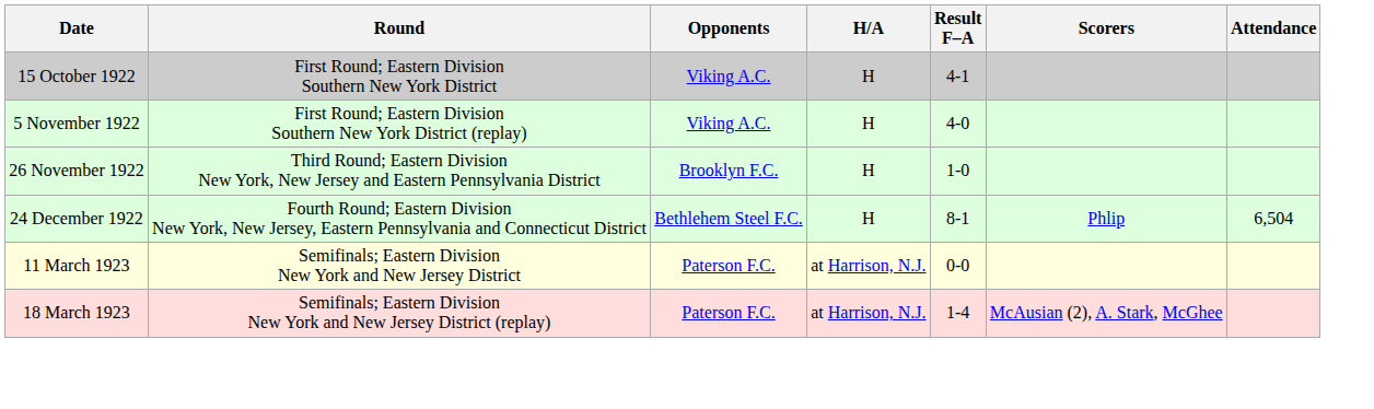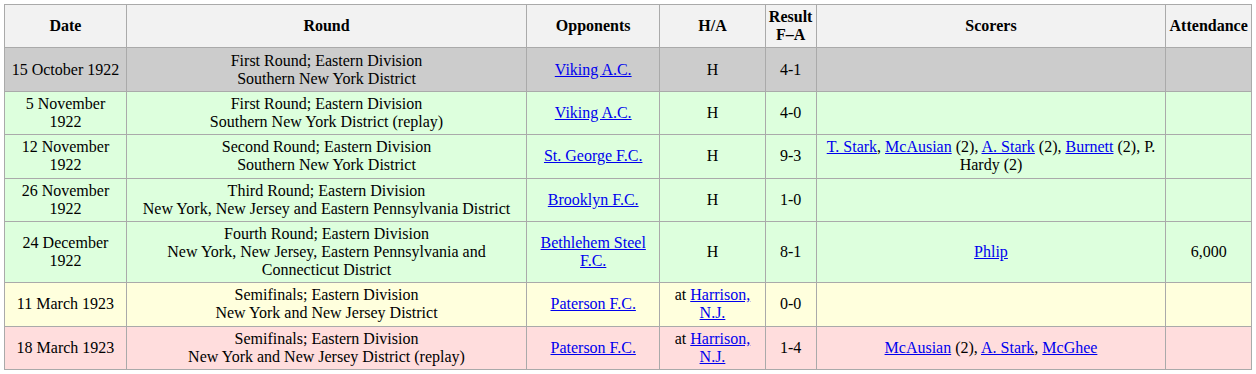 <table class="wikitable" style="text-align:center">
 <tr>
 <th>Date</th>
 <th>Round</th>
 <th>Opponents</th>
 <th>H/A</th>
 <th>Result<br>F–A</th>
 <th>Scorers</th>
 <th>Attendance</th>
 </tr>
 <tr bgcolor="#cccccc">
 <td>15 October 1922</td>
 <td>First Round; Eastern Division<br>Southern New York District</td>
 <td><a href='#'>Viking A.C.</a></td>
 <td>H</td>
 <td>4-1</td>
 <td></td>
 <td></td>
 </tr>
 <tr bgcolor="#ddffdd">
 <td>5 November 1922</td>
 <td>First Round; Eastern Division<br>Southern New York District (replay)</td>
 <td><a href='#'>Viking A.C.</a></td>
 <td>H</td>
 <td>4-0</td>
 <td></td>
 <td></td>
 </tr>
 <tr bgcolor="#ddffdd">
+<td>12 November 1922</td>
+<td>Second Round; Eastern Division<br>Southern New York District</td>
+<td><a href='#'>St. George F.C.</a></td>
+<td>H</td>
+<td>9-3</td>
+<td><a href='#'>T. Stark</a>, <a href='#'>McAusian</a> (2), <a href='#'>A. Stark</a> (2), <a href='#'>Burnett</a> (2), P. Hardy (2)</td>
+<td></td>
+</tr>
+<tr bgcolor="#ddffdd">
 <td>26 November 1922</td>
 <td>Third Round; Eastern Division<br>New York, New Jersey and Eastern Pennsylvania District</td>
 <td><a href='#'>Brooklyn F.C.</a></td>
 <td>H</td>
 <td>1-0</td>
 <td></td>
 <td></td>
 </tr>
 <tr bgcolor="#ddffdd">
 <td>24 December 1922</td>
 <td>Fourth Round; Eastern Division<br>New York, New Jersey, Eastern Pennsylvania and Connecticut District</td>
 <td><a href='#'>Bethlehem Steel F.C.</a></td>
 <td>H</td>
 <td>8-1</td>
 <td><a href='#'>Phlip</a></td>
-<td>6,504</td>
+<td>6,000</td>
 </tr>
 <tr bgcolor="#ffffdd">
 <td>11 March 1923</td>
 <td>Semifinals; Eastern Division<br>New York and New Jersey District</td>
 <td><a href='#'>Paterson F.C.</a></td>
 <td>at <a href='#'>Harrison, N.J.</a></td>
 <td>0-0</td>
 <td></td>
 <td></td>
 </tr>
 <tr bgcolor="#ffdddd">
 <td>18 March 1923</td>
 <td>Semifinals; Eastern Division<br>New York and New Jersey District (replay)</td>
 <td><a href='#'>Paterson F.C.</a></td>
 <td>at <a href='#'>Harrison, N.J.</a></td>
 <td>1-4</td>
 <td><a href='#'>McAusian</a> (2), <a href='#'>A. Stark</a>, <a href='#'>McGhee</a></td>
 <td></td>
 </tr>
 </table>
